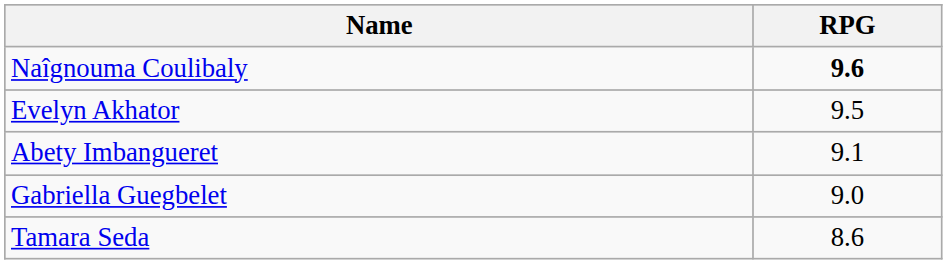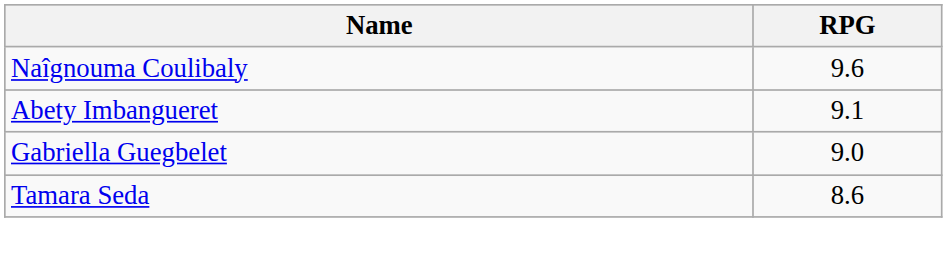 <table class=wikitable width="90%">
 <tr>
 <th width="80%">Name</th>
 <th width="20%">RPG</th>
 </tr>
 <tr>
 <td> <a href='#'>Naîgnouma Coulibaly</a></td>
-<td align=center><strong>9.6</strong></td>
-</tr>
-<tr>
-<td> <a href='#'>Evelyn Akhator</a></td>
-<td align=center>9.5</td>
+<td align=center>9.6</td>
 </tr>
 <tr>
 <td> <a href='#'>Abety Imbangueret</a></td>
 <td align=center>9.1</td>
 </tr>
 <tr>
 <td> <a href='#'>Gabriella Guegbelet</a></td>
 <td align=center>9.0</td>
 </tr>
 <tr>
 <td> <a href='#'>Tamara Seda</a></td>
 <td align=center>8.6</td>
 </tr>
 </table>
